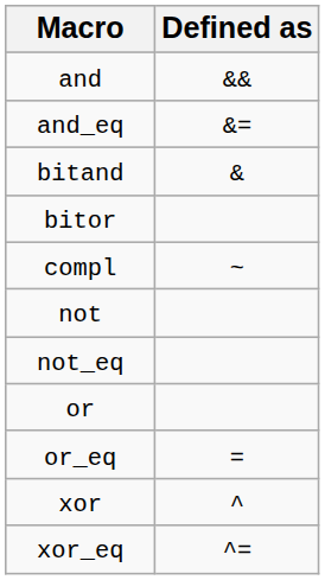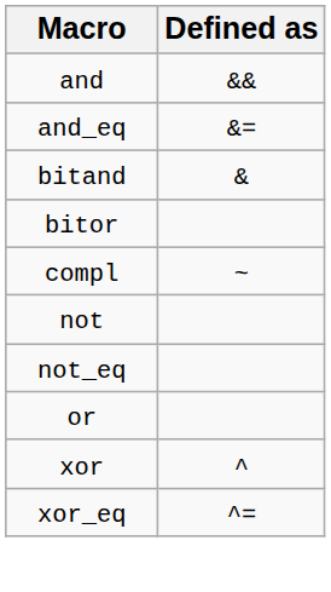 <table class="wikitable" style="text-align:center">
 <tr>
 <th style="padding-left:1em;padding-right:1em">Macro</th>
 <th>Defined as</th>
 </tr>
 <tr>
 <td><code>and</code></td>
 <td><code>&&</code></td>
 </tr>
 <tr>
 <td><code>and_eq</code></td>
 <td><code>&=</code></td>
 </tr>
 <tr>
 <td><code>bitand</code></td>
 <td><code>&</code></td>
 </tr>
 <tr>
 <td><code>bitor</code></td>
 <td><code></code></td>
 </tr>
 <tr>
 <td><code>compl</code></td>
 <td><code>~</code></td>
 </tr>
 <tr>
 <td><code>not</code></td>
 <td><code></code></td>
 </tr>
 <tr>
 <td><code>not_eq</code></td>
 <td><code></code></td>
 </tr>
 <tr>
 <td><code>or</code></td>
 <td><code></code></td>
 </tr>
 <tr>
-<td><code>or_eq</code></td>
-<td><code>=</code></td>
-</tr>
-<tr>
 <td><code>xor</code></td>
 <td><code>^</code></td>
 </tr>
 <tr>
 <td><code>xor_eq</code></td>
 <td><code>^=</code></td>
 </tr>
 </table>
